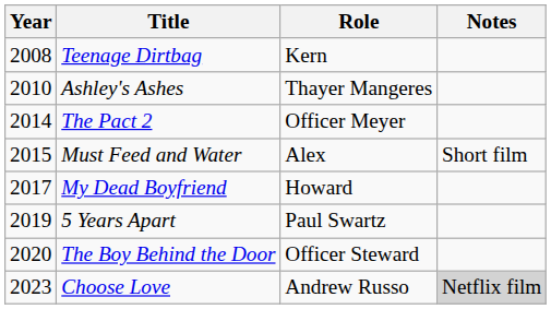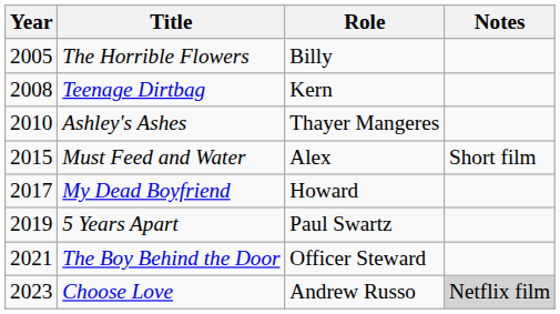 <table class="wikitable sortable">
 <tr>
 <th>Year</th>
 <th>Title</th>
 <th>Role</th>
 <th class="unsortable">Notes</th>
+</tr>
+<tr>
+<td>2005</td>
+<td><em>The Horrible Flowers</em></td>
+<td>Billy</td>
+<td></td>
 </tr>
 <tr>
 <td>2008</td>
 <td><em><a href='#'>Teenage Dirtbag</a></em></td>
 <td>Kern</td>
 <td></td>
 </tr>
 <tr>
 <td>2010</td>
 <td><em>Ashley's Ashes</em></td>
 <td>Thayer Mangeres</td>
-<td></td>
-</tr>
-<tr>
-<td>2014</td>
-<td><em><a href='#'>The Pact 2</a></em></td>
-<td>Officer Meyer</td>
 <td></td>
 </tr>
 <tr>
 <td>2015</td>
 <td><em>Must Feed and Water</em></td>
 <td>Alex</td>
 <td>Short film</td>
 </tr>
 <tr>
 <td>2017</td>
 <td><em><a href='#'>My Dead Boyfriend</a></em></td>
 <td>Howard</td>
 <td></td>
 </tr>
 <tr>
 <td>2019</td>
 <td><em>5 Years Apart</em></td>
 <td>Paul Swartz</td>
 <td></td>
 </tr>
 <tr>
-<td>2020</td>
+<td>2021</td>
 <td><em><a href='#'>The Boy Behind the Door</a></em></td>
 <td>Officer Steward</td>
 <td></td>
 </tr>
 <tr>
 <td>2023</td>
 <td><em><a href='#'>Choose Love</a></em></td>
 <td>Andrew Russo</td>
 <td style="background: lightgrey;">Netflix film</td>
 </tr>
 </table>
